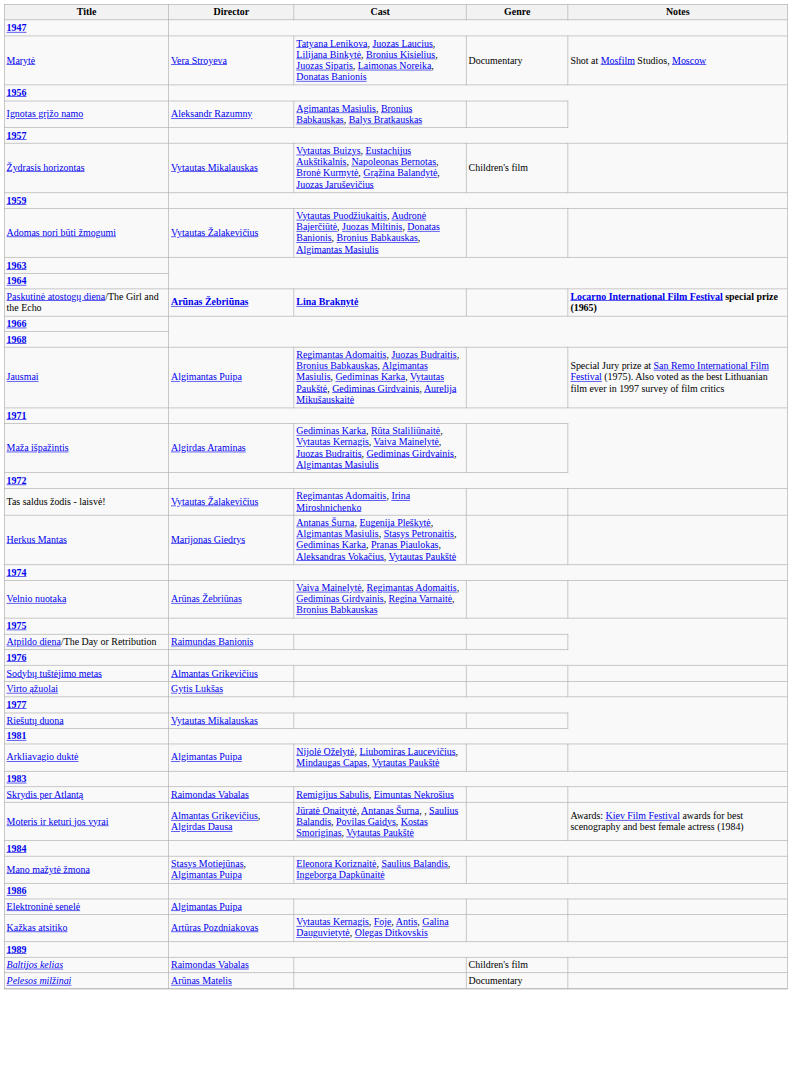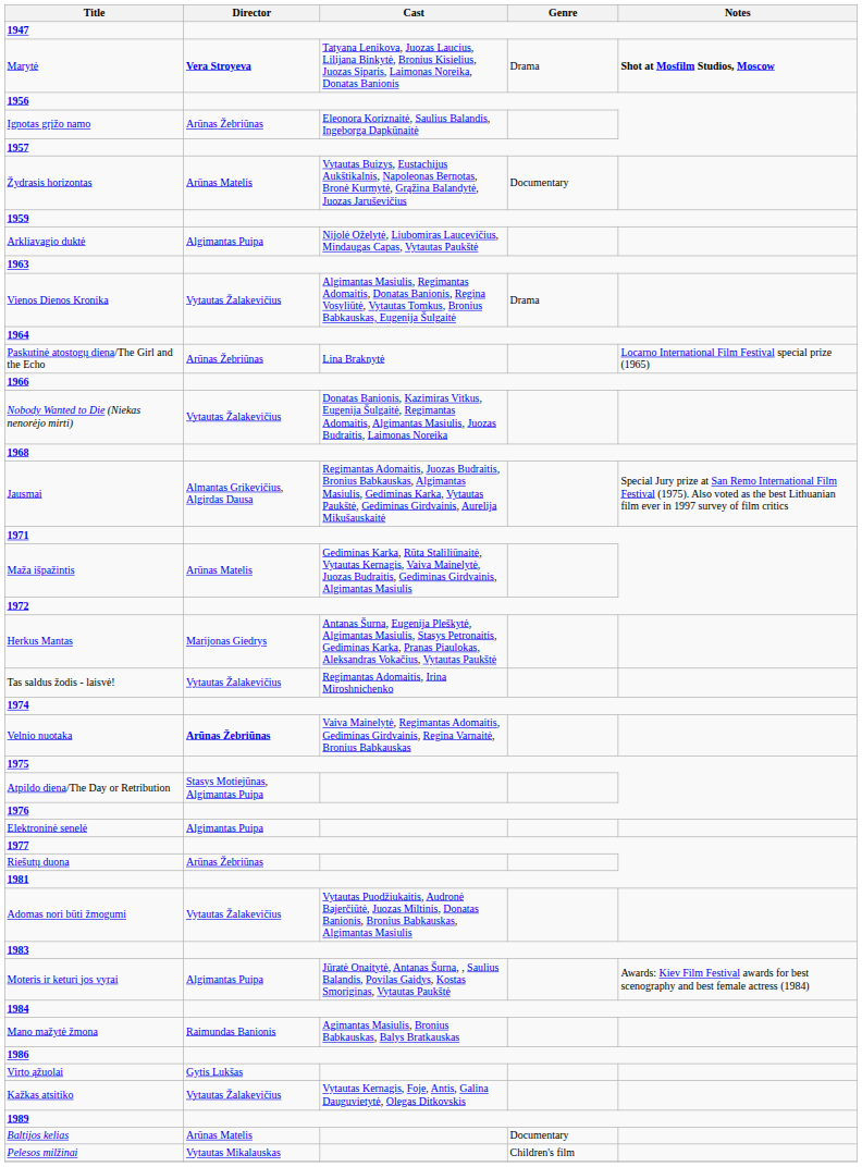 <table class="wikitable" width= "100%">
 <tr>
 <th width=21%>Title</th>
 <th width=16%>Director</th>
 <th width=22%>Cast</th>
 <th width=13%>Genre</th>
 <th width=28%>Notes</th>
 </tr>
 <tr>
 <td><strong><a href='#'>1947</a></strong></td>
 </tr>
 <tr>
 <td><a href='#'>Marytė</a></td>
-<td><a href='#'>Vera Stroyeva</a></td>
+<td><strong><a href='#'>Vera Stroyeva</a></strong></td>
 <td><a href='#'>Tatyana Lenikova</a>, <a href='#'>Juozas Laucius</a>, <a href='#'>Lilijana Binkytė</a>, <a href='#'>Bronius Kisielius</a>, <a href='#'>Juozas Siparis</a>, <a href='#'>Laimonas Noreika</a>, <a href='#'>Donatas Banionis</a></td>
-<td>Documentary</td>
-<td>Shot at <a href='#'>Mosfilm</a> Studios, <a href='#'>Moscow</a></td>
+<td>Drama</td>
+<td><strong>Shot at <a href='#'>Mosfilm</a> Studios, <a href='#'>Moscow</a></strong></td>
 </tr>
 <tr>
 <td><strong><a href='#'>1956</a></strong></td>
 </tr>
 <tr>
 <td><a href='#'>Ignotas grįžo namo</a></td>
-<td><a href='#'>Aleksandr Razumny</a></td>
-<td><a href='#'>Agimantas Masiulis</a>, <a href='#'>Bronius Babkauskas</a>, <a href='#'>Balys Bratkauskas</a></td>
+<td><a href='#'>Arūnas Žebriūnas</a></td>
+<td><a href='#'>Eleonora Koriznaitė</a>, <a href='#'>Saulius Balandis</a>, <a href='#'>Ingeborga Dapkūnaitė</a></td>
 <td></td>
 </tr>
 <tr>
 <td><strong><a href='#'>1957</a></strong></td>
 </tr>
 <tr>
 <td><a href='#'>Žydrasis horizontas</a></td>
-<td><a href='#'>Vytautas Mikalauskas</a></td>
+<td><a href='#'>Arūnas Matelis</a></td>
 <td><a href='#'>Vytautas Buizys</a>, <a href='#'>Eustachijus Aukštikalnis</a>, <a href='#'>Napoleonas Bernotas</a>, <a href='#'>Bronė Kurmytė</a>, <a href='#'>Grąžina Balandytė</a>, <a href='#'>Juozas Jaruševičius</a></td>
-<td>Children's film</td>
+<td>Documentary</td>
 <td></td>
 </tr>
 <tr>
 <td><strong><a href='#'>1959</a></strong></td>
+</tr>
+<tr>
+<td><a href='#'>Arkliavagio duktė</a></td>
+<td><a href='#'>Algimantas Puipa</a></td>
+<td><a href='#'>Nijolė Oželytė</a>, <a href='#'>Liubomiras Laucevičius</a>, <a href='#'>Mindaugas Capas</a>, <a href='#'>Vytautas Paukštė</a></td>
+<td></td>
+<td></td>
+</tr>
+<tr>
+<td><strong><a href='#'>1963</a></strong></td>
+</tr>
+<tr>
+<td><a href='#'>Vienos Dienos Kronika</a></td>
+<td><a href='#'>Vytautas Žalakevičius</a></td>
+<td><a href='#'>Algimantas Masiulis</a>, <a href='#'>Regimantas Adomaitis</a>, <a href='#'>Donatas Banionis</a>, <a href='#'>Regina Vosyliūtė</a>, <a href='#'>Vytautas Tomkus</a>, <a href='#'>Bronius Babkauskas, Eugenija Šulgaitė</a></td>
+<td>Drama</td>
+<td></td>
+</tr>
+<tr>
+<td><strong><a href='#'>1964</a></strong></td>
+</tr>
+<tr>
+<td><a href='#'>Paskutinė atostogų diena</a>/The Girl and the Echo</td>
+<td><a href='#'>Arūnas Žebriūnas</a></td>
+<td><a href='#'>Lina Braknytė</a></td>
+<td></td>
+<td><a href='#'>Locarno International Film Festival</a> special prize (1965)</td>
+</tr>
+<tr>
+<td><strong><a href='#'>1966</a></strong></td>
+</tr>
+<tr>
+<td><em><a href='#'>Nobody Wanted to Die</a> (Niekas nenorėjo mirti)</em></td>
+<td><a href='#'>Vytautas Žalakevičius</a></td>
+<td><a href='#'>Donatas Banionis</a>, <a href='#'>Kazimiras Vitkus</a>, <a href='#'>Eugenija Šulgaitė</a>, <a href='#'>Regimantas Adomaitis</a>, <a href='#'>Algimantas Masiulis</a>, <a href='#'>Juozas Budraitis</a>, <a href='#'>Laimonas Noreika</a></td>
+<td></td>
+<td></td>
+</tr>
+<tr>
+<td><strong><a href='#'>1968</a></strong></td>
+</tr>
+<tr>
+<td><a href='#'>Jausmai</a></td>
+<td><a href='#'>Almantas Grikevičius</a>, <a href='#'>Algirdas Dausa</a></td>
+<td><a href='#'>Regimantas Adomaitis</a>, <a href='#'>Juozas Budraitis</a>, <a href='#'>Bronius Babkauskas</a>, <a href='#'>Algimantas Masiulis</a>, <a href='#'>Gediminas Karka</a>, <a href='#'>Vytautas Paukštė</a>, <a href='#'>Gediminas Girdvainis</a>, <a href='#'>Aurelija Mikušauskaitė</a></td>
+<td></td>
+<td>Special Jury prize at <a href='#'>San Remo International Film Festival</a> (1975). Also voted as the best Lithuanian film ever in 1997 survey of film critics</td>
+</tr>
+<tr>
+<td><strong><a href='#'>1971</a></strong></td>
+</tr>
+<tr>
+<td><a href='#'>Maža išpažintis</a></td>
+<td><a href='#'>Arūnas Matelis</a></td>
+<td><a href='#'>Gediminas Karka</a>, <a href='#'>Rūta Staliliūnaitė</a>, <a href='#'>Vytautas Kernagis</a>, <a href='#'>Vaiva Mainelytė</a>, <a href='#'>Juozas Budraitis</a>, <a href='#'>Gediminas Girdvainis</a>, <a href='#'>Algimantas Masiulis</a></td>
+<td></td>
+</tr>
+<tr>
+<td><strong><a href='#'>1972</a></strong></td>
+</tr>
+<tr>
+<td><a href='#'>Herkus Mantas</a></td>
+<td><a href='#'>Marijonas Giedrys</a></td>
+<td><a href='#'>Antanas Šurna</a>, <a href='#'>Eugenija Pleškytė</a>, <a href='#'>Algimantas Masiulis</a>, <a href='#'>Stasys Petronaitis</a>, <a href='#'>Gediminas Karka</a>, <a href='#'>Pranas Piaulokas</a>, <a href='#'>Aleksandras Vokačius</a>, <a href='#'>Vytautas Paukštė</a></td>
+<td></td>
+<td></td>
+</tr>
+<tr>
+<td>Tas saldus žodis - laisvė!</td>
+<td><a href='#'>Vytautas Žalakevičius</a></td>
+<td><a href='#'>Regimantas Adomaitis</a>, <a href='#'>Irina Miroshnichenko</a></td>
+<td></td>
+<td></td>
+</tr>
+<tr>
+<td><strong><a href='#'>1974</a></strong></td>
+</tr>
+<tr>
+<td><a href='#'>Velnio nuotaka</a></td>
+<td><strong><a href='#'>Arūnas Žebriūnas</a></strong></td>
+<td><a href='#'>Vaiva Mainelytė</a>, <a href='#'>Regimantas Adomaitis</a>, <a href='#'>Gediminas Girdvainis</a>, <a href='#'>Regina Varnaitė</a>, <a href='#'>Bronius Babkauskas</a></td>
+<td></td>
+<td></td>
+</tr>
+<tr>
+<td><strong><a href='#'>1975</a></strong></td>
+</tr>
+<tr>
+<td><a href='#'>Atpildo diena</a>/The Day or Retribution</td>
+<td><a href='#'>Stasys Motiejūnas</a>, <a href='#'>Algimantas Puipa</a></td>
+<td></td>
+<td></td>
+</tr>
+<tr>
+<td><strong><a href='#'>1976</a></strong></td>
+</tr>
+<tr>
+<td><a href='#'>Elektroninė senelė</a></td>
+<td><a href='#'>Algimantas Puipa</a></td>
+<td></td>
+<td></td>
+<td></td>
+</tr>
+<tr>
+<td><strong><a href='#'>1977</a></strong></td>
+</tr>
+<tr>
+<td><a href='#'>Riešutų duona</a></td>
+<td><a href='#'>Arūnas Žebriūnas</a></td>
+<td></td>
+<td></td>
+</tr>
+<tr>
+<td><strong><a href='#'>1981</a></strong></td>
 </tr>
 <tr>
 <td><a href='#'>Adomas nori būti žmogumi</a></td>
 <td><a href='#'>Vytautas Žalakevičius</a></td>
 <td><a href='#'>Vytautas Puodžiukaitis</a>, <a href='#'>Audronė Bajerčiūtė</a>, <a href='#'>Juozas Miltinis</a>, <a href='#'>Donatas Banionis</a>, <a href='#'>Bronius Babkauskas</a>, <a href='#'>Algimantas Masiulis</a></td>
 <td></td>
 <td></td>
 </tr>
 <tr>
-<td><strong><a href='#'>1963</a></strong></td>
+<td><strong><a href='#'>1983</a></strong></td>
 </tr>
 <tr>
-<td><strong><a href='#'>1964</a></strong></td>
+<td><a href='#'>Moteris ir keturi jos vyrai</a></td>
+<td><a href='#'>Algimantas Puipa</a></td>
+<td><a href='#'>Jūratė Onaitytė</a>, <a href='#'>Antanas Šurna</a>, , <a href='#'>Saulius Balandis</a>, <a href='#'>Povilas Gaidys</a>, <a href='#'>Kostas Smoriginas</a>, <a href='#'>Vytautas Paukštė</a></td>
+<td></td>
+<td>Awards: <a href='#'>Kiev Film Festival</a> awards for best scenography and best female actress (1984)</td>
 </tr>
 <tr>
-<td><a href='#'>Paskutinė atostogų diena</a>/The Girl and the Echo</td>
-<td><strong><a href='#'>Arūnas Žebriūnas</a></strong></td>
-<td><strong><a href='#'>Lina Braknytė</a></strong></td>
-<td></td>
-<td><strong><a href='#'>Locarno International Film Festival</a> special prize (1965)</strong></td>
+<td><strong><a href='#'>1984</a></strong></td>
 </tr>
 <tr>
-<td><strong><a href='#'>1966</a></strong></td>
-</tr>
-<tr>
-<td><strong><a href='#'>1968</a></strong></td>
-</tr>
-<tr>
-<td><a href='#'>Jausmai</a></td>
-<td><a href='#'>Algimantas Puipa</a></td>
-<td><a href='#'>Regimantas Adomaitis</a>, <a href='#'>Juozas Budraitis</a>, <a href='#'>Bronius Babkauskas</a>, <a href='#'>Algimantas Masiulis</a>, <a href='#'>Gediminas Karka</a>, <a href='#'>Vytautas Paukštė</a>, <a href='#'>Gediminas Girdvainis</a>, <a href='#'>Aurelija Mikušauskaitė</a></td>
-<td></td>
-<td>Special Jury prize at <a href='#'>San Remo International Film Festival</a> (1975). Also voted as the best Lithuanian film ever in 1997 survey of film critics</td>
-</tr>
-<tr>
-<td><strong><a href='#'>1971</a></strong></td>
-</tr>
-<tr>
-<td><a href='#'>Maža išpažintis</a></td>
-<td><a href='#'>Algirdas Araminas</a></td>
-<td><a href='#'>Gediminas Karka</a>, <a href='#'>Rūta Staliliūnaitė</a>, <a href='#'>Vytautas Kernagis</a>, <a href='#'>Vaiva Mainelytė</a>, <a href='#'>Juozas Budraitis</a>, <a href='#'>Gediminas Girdvainis</a>, <a href='#'>Algimantas Masiulis</a></td>
-<td></td>
-</tr>
-<tr>
-<td><strong><a href='#'>1972</a></strong></td>
-</tr>
-<tr>
-<td>Tas saldus žodis - laisvė!</td>
-<td><a href='#'>Vytautas Žalakevičius</a></td>
-<td><a href='#'>Regimantas Adomaitis</a>, <a href='#'>Irina Miroshnichenko</a></td>
+<td><a href='#'>Mano mažytė žmona</a></td>
+<td><a href='#'>Raimundas Banionis</a></td>
+<td><a href='#'>Agimantas Masiulis</a>, <a href='#'>Bronius Babkauskas</a>, <a href='#'>Balys Bratkauskas</a></td>
 <td></td>
 <td></td>
 </tr>
 <tr>
-<td><a href='#'>Herkus Mantas</a></td>
-<td><a href='#'>Marijonas Giedrys</a></td>
-<td><a href='#'>Antanas Šurna</a>, <a href='#'>Eugenija Pleškytė</a>, <a href='#'>Algimantas Masiulis</a>, <a href='#'>Stasys Petronaitis</a>, <a href='#'>Gediminas Karka</a>, <a href='#'>Pranas Piaulokas</a>, <a href='#'>Aleksandras Vokačius</a>, <a href='#'>Vytautas Paukštė</a></td>
-<td></td>
-<td></td>
-</tr>
-<tr>
-<td><strong><a href='#'>1974</a></strong></td>
-</tr>
-<tr>
-<td><a href='#'>Velnio nuotaka</a></td>
-<td><a href='#'>Arūnas Žebriūnas</a></td>
-<td><a href='#'>Vaiva Mainelytė</a>, <a href='#'>Regimantas Adomaitis</a>, <a href='#'>Gediminas Girdvainis</a>, <a href='#'>Regina Varnaitė</a>, <a href='#'>Bronius Babkauskas</a></td>
-<td></td>
-<td></td>
-</tr>
-<tr>
-<td><strong><a href='#'>1975</a></strong></td>
-</tr>
-<tr>
-<td><a href='#'>Atpildo diena</a>/The Day or Retribution</td>
-<td><a href='#'>Raimundas Banionis</a></td>
-<td></td>
-<td></td>
-</tr>
-<tr>
-<td><strong><a href='#'>1976</a></strong></td>
-</tr>
-<tr>
-<td><a href='#'>Sodybų tuštėjimo metas</a></td>
-<td><a href='#'>Almantas Grikevičius</a></td>
-<td></td>
-<td></td>
-<td></td>
+<td><strong><a href='#'>1986</a></strong></td>
 </tr>
 <tr>
 <td><a href='#'>Virto ąžuolai</a></td>
 <td><a href='#'>Gytis Lukšas</a></td>
 <td></td>
 <td></td>
 <td></td>
 </tr>
 <tr>
-<td><strong><a href='#'>1977</a></strong></td>
-</tr>
-<tr>
-<td><a href='#'>Riešutų duona</a></td>
-<td><a href='#'>Vytautas Mikalauskas</a></td>
-<td></td>
-<td></td>
-</tr>
-<tr>
-<td><strong><a href='#'>1981</a></strong></td>
-</tr>
-<tr>
-<td><a href='#'>Arkliavagio duktė</a></td>
-<td><a href='#'>Algimantas Puipa</a></td>
-<td><a href='#'>Nijolė Oželytė</a>, <a href='#'>Liubomiras Laucevičius</a>, <a href='#'>Mindaugas Capas</a>, <a href='#'>Vytautas Paukštė</a></td>
-<td></td>
-<td></td>
-</tr>
-<tr>
-<td><strong><a href='#'>1983</a></strong></td>
-</tr>
-<tr>
-<td><a href='#'>Skrydis per Atlantą</a></td>
-<td><a href='#'>Raimondas Vabalas</a></td>
-<td><a href='#'>Remigijus Sabulis</a>, <a href='#'>Eimuntas Nekrošius</a></td>
-<td></td>
-<td></td>
-</tr>
-<tr>
-<td><a href='#'>Moteris ir keturi jos vyrai</a></td>
-<td><a href='#'>Almantas Grikevičius</a>, <a href='#'>Algirdas Dausa</a></td>
-<td><a href='#'>Jūratė Onaitytė</a>, <a href='#'>Antanas Šurna</a>, , <a href='#'>Saulius Balandis</a>, <a href='#'>Povilas Gaidys</a>, <a href='#'>Kostas Smoriginas</a>, <a href='#'>Vytautas Paukštė</a></td>
-<td></td>
-<td>Awards: <a href='#'>Kiev Film Festival</a> awards for best scenography and best female actress (1984)</td>
-</tr>
-<tr>
-<td><strong><a href='#'>1984</a></strong></td>
-</tr>
-<tr>
-<td><a href='#'>Mano mažytė žmona</a></td>
-<td><a href='#'>Stasys Motiejūnas</a>, <a href='#'>Algimantas Puipa</a></td>
-<td><a href='#'>Eleonora Koriznaitė</a>, <a href='#'>Saulius Balandis</a>, <a href='#'>Ingeborga Dapkūnaitė</a></td>
-<td></td>
-<td></td>
-</tr>
-<tr>
-<td><strong><a href='#'>1986</a></strong></td>
-</tr>
-<tr>
-<td><a href='#'>Elektroninė senelė</a></td>
-<td><a href='#'>Algimantas Puipa</a></td>
-<td></td>
-<td></td>
-<td></td>
-</tr>
-<tr>
 <td><a href='#'>Kažkas atsitiko</a></td>
-<td><a href='#'>Artūras Pozdniakovas</a></td>
+<td><a href='#'>Vytautas Žalakevičius</a></td>
 <td><a href='#'>Vytautas Kernagis</a>, <a href='#'>Foje</a>, <a href='#'>Antis</a>, <a href='#'>Galina Dauguvietytė</a>, <a href='#'>Olegas Ditkovskis</a></td>
 <td></td>
 <td></td>
 </tr>
 <tr>
 <td><strong><a href='#'>1989</a></strong></td>
 </tr>
 <tr>
 <td><em><a href='#'>Baltijos kelias</a></em></td>
-<td><a href='#'>Raimondas Vabalas</a></td>
-<td></td>
-<td>Children's film</td>
-<td></td>
-</tr>
-<tr>
-<td><em><a href='#'>Pelesos milžinai</a></em></td>
 <td><a href='#'>Arūnas Matelis</a></td>
 <td></td>
 <td>Documentary</td>
 <td></td>
 </tr>
 <tr>
+<td><em><a href='#'>Pelesos milžinai</a></em></td>
+<td><a href='#'>Vytautas Mikalauskas</a></td>
+<td></td>
+<td>Children's film</td>
+<td></td>
+</tr>
+<tr>
 </tr>
 </table>
